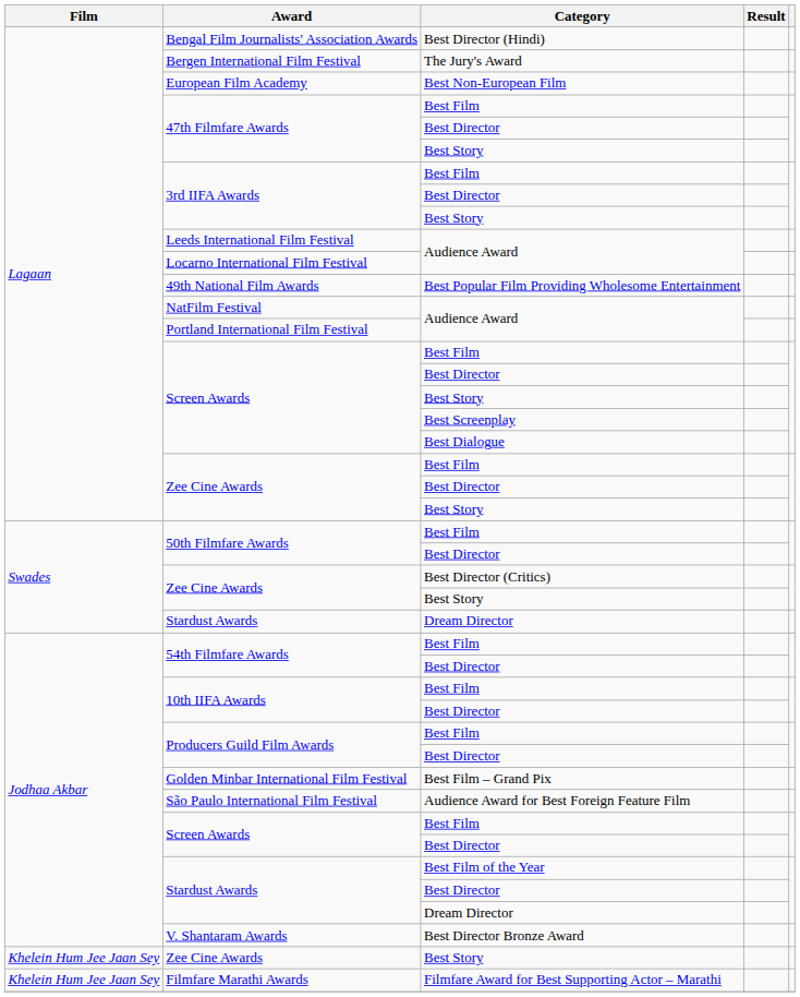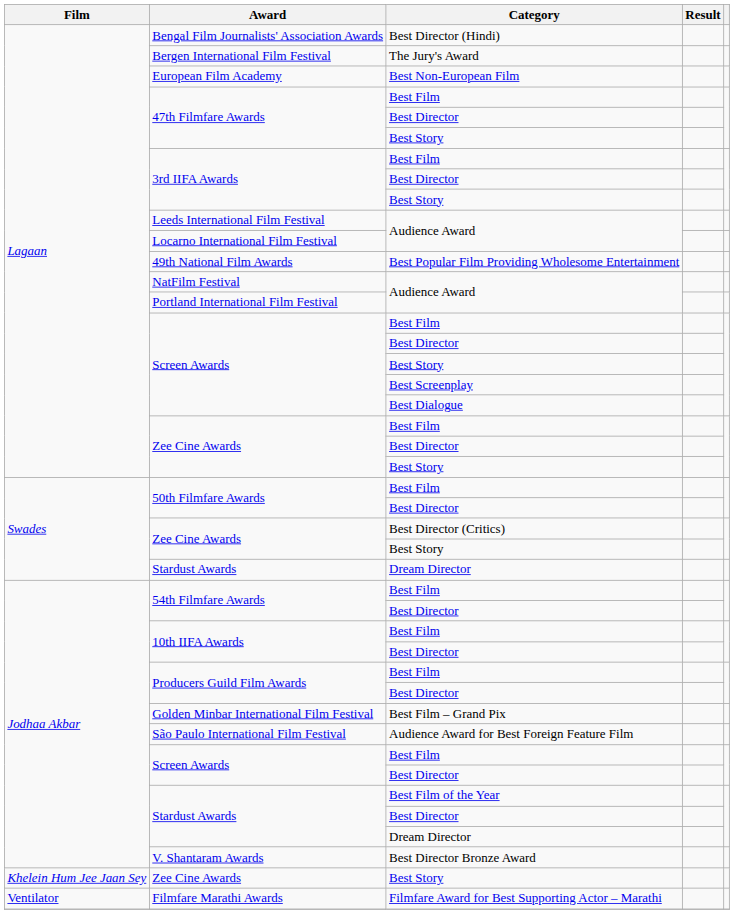 <table class="wikitable sortable">
 <tr>
 <th>Film</th>
 <th>Award</th>
 <th>Category</th>
 <th>Result</th>
 <th></th>
 </tr>
 <tr>
 <td rowspan=22><em><a href='#'>Lagaan</a></em></td>
 <td><a href='#'>Bengal Film Journalists' Association Awards</a></td>
 <td>Best Director (Hindi)</td>
 <td></td>
 <td></td>
 </tr>
 <tr>
 <td><a href='#'>Bergen International Film Festival</a></td>
 <td>The Jury's Award</td>
 <td></td>
 <td></td>
 </tr>
 <tr>
 <td><a href='#'>European Film Academy</a></td>
 <td><a href='#'>Best Non-European Film</a></td>
 <td></td>
 <td></td>
 </tr>
 <tr>
 <td rowspan=3><a href='#'>47th Filmfare Awards</a></td>
 <td><a href='#'>Best Film</a></td>
 <td></td>
 <td rowspan=3></td>
 </tr>
 <tr>
 <td><a href='#'>Best Director</a></td>
 <td></td>
 </tr>
 <tr>
 <td><a href='#'>Best Story</a></td>
 <td></td>
 </tr>
 <tr>
 <td rowspan=3><a href='#'>3rd IIFA Awards</a></td>
 <td><a href='#'>Best Film</a></td>
 <td></td>
 <td rowspan=3></td>
 </tr>
 <tr>
 <td><a href='#'>Best Director</a></td>
 <td></td>
 </tr>
 <tr>
 <td><a href='#'>Best Story</a></td>
 <td></td>
 </tr>
 <tr>
 <td><a href='#'>Leeds International Film Festival</a></td>
 <td rowspan="2">Audience Award</td>
 <td></td>
 <td></td>
 </tr>
 <tr>
 <td><a href='#'>Locarno International Film Festival</a></td>
 <td></td>
 <td></td>
 </tr>
 <tr>
 <td><a href='#'>49th National Film Awards</a></td>
 <td><a href='#'>Best Popular Film Providing Wholesome Entertainment</a></td>
 <td></td>
 <td></td>
 </tr>
 <tr>
 <td><a href='#'>NatFilm Festival</a></td>
 <td rowspan="2">Audience Award</td>
 <td></td>
 <td></td>
 </tr>
 <tr>
 <td><a href='#'>Portland International Film Festival</a></td>
 <td></td>
 <td></td>
 </tr>
 <tr>
 <td rowspan=5><a href='#'>Screen Awards</a></td>
 <td><a href='#'>Best Film</a></td>
 <td></td>
 <td rowspan=5></td>
 </tr>
 <tr>
 <td><a href='#'>Best Director</a></td>
 <td></td>
 </tr>
 <tr>
 <td><a href='#'>Best Story</a></td>
 <td></td>
 </tr>
 <tr>
 <td><a href='#'>Best Screenplay</a></td>
 <td></td>
 </tr>
 <tr>
 <td><a href='#'>Best Dialogue</a></td>
 <td></td>
 </tr>
 <tr>
 <td rowspan=3><a href='#'>Zee Cine Awards</a></td>
 <td><a href='#'>Best Film</a></td>
 <td></td>
 <td rowspan=3></td>
 </tr>
 <tr>
 <td><a href='#'>Best Director</a></td>
 <td></td>
 </tr>
 <tr>
 <td><a href='#'>Best Story</a></td>
 <td></td>
 </tr>
 <tr>
 <td rowspan=5><em><a href='#'>Swades</a></em></td>
 <td rowspan=2><a href='#'>50th Filmfare Awards</a></td>
 <td><a href='#'>Best Film</a></td>
 <td></td>
 <td rowspan=2></td>
 </tr>
 <tr>
 <td><a href='#'>Best Director</a></td>
 <td></td>
 </tr>
 <tr>
 <td rowspan=2><a href='#'>Zee Cine Awards</a></td>
 <td>Best Director (Critics)</td>
 <td></td>
 <td rowspan=2></td>
 </tr>
 <tr>
 <td>Best Story</td>
 <td></td>
 </tr>
 <tr>
 <td><a href='#'>Stardust Awards</a></td>
 <td><a href='#'>Dream Director</a></td>
 <td></td>
 <td></td>
 </tr>
 <tr>
 <td rowspan=14><em><a href='#'>Jodhaa Akbar</a></em></td>
 <td rowspan=2><a href='#'>54th Filmfare Awards</a></td>
 <td><a href='#'>Best Film</a></td>
 <td></td>
 <td rowspan=2></td>
 </tr>
 <tr>
 <td><a href='#'>Best Director</a></td>
 <td></td>
 </tr>
 <tr>
 <td rowspan=2><a href='#'>10th IIFA Awards</a></td>
 <td><a href='#'>Best Film</a></td>
 <td></td>
 <td rowspan=2></td>
 </tr>
 <tr>
 <td><a href='#'>Best Director</a></td>
 <td></td>
 </tr>
 <tr>
 <td rowspan=2><a href='#'>Producers Guild Film Awards</a></td>
 <td><a href='#'>Best Film</a></td>
 <td></td>
 <td rowspan=2></td>
 </tr>
 <tr>
 <td><a href='#'>Best Director</a></td>
 <td></td>
 </tr>
 <tr>
 <td><a href='#'>Golden Minbar International Film Festival</a></td>
 <td>Best Film – Grand Pix</td>
 <td></td>
 <td></td>
 </tr>
 <tr>
 <td><a href='#'>São Paulo International Film Festival</a></td>
 <td>Audience Award for Best Foreign Feature Film</td>
 <td></td>
 <td></td>
 </tr>
 <tr>
 <td rowspan=2><a href='#'>Screen Awards</a></td>
 <td><a href='#'>Best Film</a></td>
 <td></td>
 <td rowspan=2></td>
 </tr>
 <tr>
 <td><a href='#'>Best Director</a></td>
 <td></td>
 </tr>
 <tr>
 <td rowspan=3><a href='#'>Stardust Awards</a></td>
 <td><a href='#'>Best Film of the Year</a></td>
 <td></td>
 <td rowspan=3></td>
 </tr>
 <tr>
 <td><a href='#'>Best Director</a></td>
 <td></td>
 </tr>
 <tr>
 <td>Dream Director</td>
 <td></td>
 </tr>
 <tr>
 <td><a href='#'>V. Shantaram Awards</a></td>
 <td>Best Director Bronze Award</td>
 <td></td>
 <td></td>
 </tr>
 <tr>
 <td><em><a href='#'>Khelein Hum Jee Jaan Sey</a></em></td>
 <td><a href='#'>Zee Cine Awards</a></td>
 <td><a href='#'>Best Story</a></td>
 <td></td>
 <td></td>
 </tr>
 <tr>
-<td><em><a href='#'>Khelein Hum Jee Jaan Sey</a></em></td>
+<td><a href='#'>Ventilator</a></td>
 <td><a href='#'>Filmfare Marathi Awards</a></td>
 <td><a href='#'>Filmfare Award for Best Supporting Actor – Marathi</a></td>
 <td></td>
 <td></td>
 </tr>
 <tr>
 </tr>
 </table>
